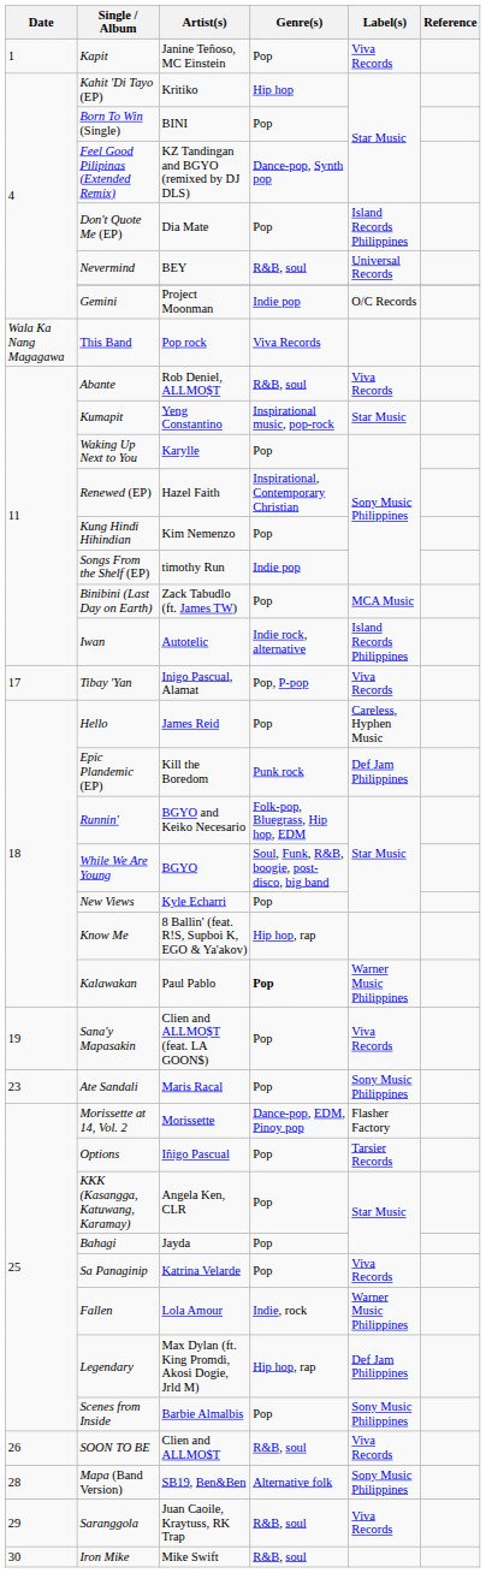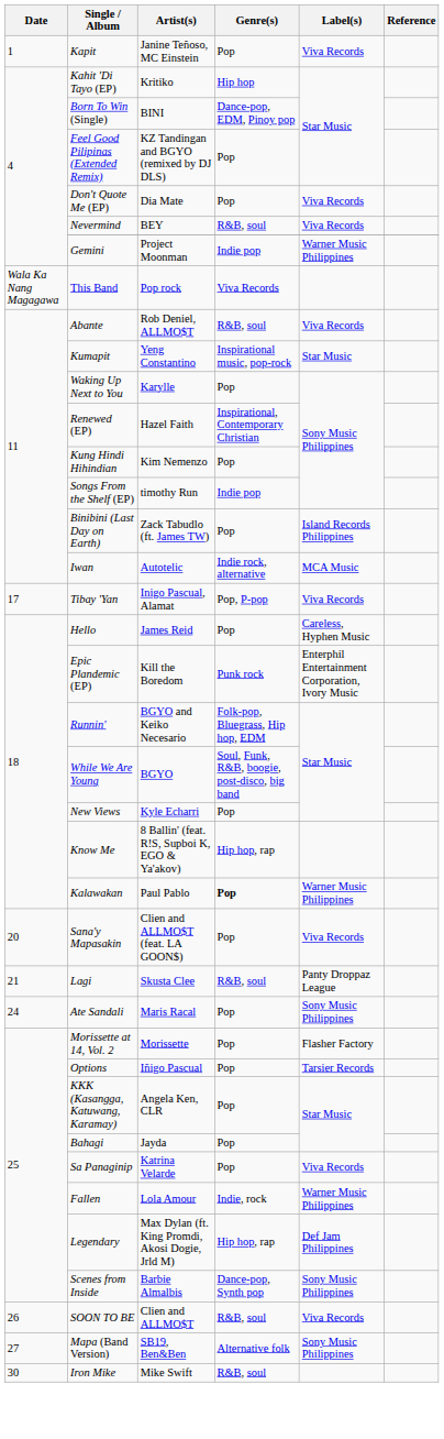 <table class="wikitable">
 <tr>
 <th>Date</th>
 <th>Single / Album</th>
 <th>Artist(s)</th>
 <th>Genre(s)</th>
 <th>Label(s)</th>
 <th>Reference</th>
 </tr>
 <tr>
 <td>1</td>
 <td><em>Kapit</em></td>
 <td>Janine Teñoso, MC Einstein</td>
 <td>Pop</td>
 <td><a href='#'>Viva Records</a></td>
 <td></td>
 </tr>
 <tr>
 <td rowspan="7">4</td>
 <td><em>Kahit 'Di Tayo</em> (EP)</td>
 <td>Kritiko</td>
 <td><a href='#'>Hip hop</a></td>
 <td rowspan=3><a href='#'>Star Music</a></td>
 <td></td>
 </tr>
 <tr>
 <td><em><a href='#'>Born To Win</a></em> (Single)</td>
 <td>BINI</td>
-<td>Pop</td>
+<td><a href='#'>Dance-pop</a>, <a href='#'>EDM</a>, <a href='#'>Pinoy pop</a></td>
 <td></td>
 </tr>
 <tr>
 <td><em><a href='#'>Feel Good Pilipinas (Extended Remix)</a></em></td>
 <td>KZ Tandingan and BGYO (remixed by DJ DLS)</td>
-<td><a href='#'>Dance-pop</a>, <a href='#'>Synth pop</a></td>
+<td>Pop</td>
 <td></td>
 </tr>
 <tr>
 <td><em>Don't Quote Me</em> (EP)</td>
 <td>Dia Mate</td>
 <td>Pop</td>
-<td><a href='#'>Island Records Philippines</a></td>
+<td><a href='#'>Viva Records</a></td>
 <td></td>
 </tr>
 <tr>
 <td><em>Nevermind</em></td>
 <td>BEY</td>
 <td><a href='#'>R&B</a>, <a href='#'>soul</a></td>
-<td><a href='#'>Universal Records</a></td>
+<td><a href='#'>Viva Records</a></td>
 <td></td>
 </tr>
 <tr>
 </tr>
 <tr>
 <td><em>Gemini</em></td>
 <td>Project Moonman</td>
 <td><a href='#'>Indie pop</a></td>
-<td>O/C Records</td>
+<td><a href='#'>Warner Music Philippines</a></td>
 <td></td>
 </tr>
 <tr>
 <td><em>Wala Ka Nang Magagawa</em></td>
 <td><a href='#'>This Band</a></td>
 <td><a href='#'>Pop rock</a></td>
 <td><a href='#'>Viva Records</a></td>
 <td></td>
 </tr>
 <tr>
 <td rowspan=8>11</td>
 <td><em>Abante</em></td>
 <td>Rob Deniel, <a href='#'>ALLMO$T</a></td>
 <td><a href='#'>R&B</a>, <a href='#'>soul</a></td>
 <td><a href='#'>Viva Records</a></td>
 <td></td>
 </tr>
 <tr>
 <td><em>Kumapit</em></td>
 <td><a href='#'>Yeng Constantino</a></td>
 <td><a href='#'>Inspirational music</a>, <a href='#'>pop-rock</a></td>
 <td><a href='#'>Star Music</a></td>
 <td></td>
 </tr>
 <tr>
 <td><em>Waking Up Next to You</em></td>
 <td><a href='#'>Karylle</a></td>
 <td>Pop</td>
 <td rowspan=4><a href='#'>Sony Music Philippines</a></td>
 <td></td>
 </tr>
 <tr>
 <td><em>Renewed</em> (EP)</td>
 <td>Hazel Faith</td>
 <td><a href='#'>Inspirational</a>, <a href='#'>Contemporary Christian</a></td>
 <td></td>
 </tr>
 <tr>
 <td><em>Kung Hindi Hihindian</em></td>
 <td>Kim Nemenzo</td>
 <td>Pop</td>
 <td></td>
 </tr>
 <tr>
 <td><em>Songs From the Shelf</em> (EP)</td>
 <td>timothy Run</td>
 <td><a href='#'>Indie pop</a></td>
 <td></td>
 </tr>
 <tr>
 <td><em>Binibini (Last Day on Earth)</em></td>
 <td>Zack Tabudlo (ft. <a href='#'>James TW</a>)</td>
 <td>Pop</td>
-<td><a href='#'>MCA Music</a></td>
+<td><a href='#'>Island Records Philippines</a></td>
 <td></td>
 </tr>
 <tr>
 <td><em>Iwan</em></td>
 <td><a href='#'>Autotelic</a></td>
 <td><a href='#'>Indie rock</a>, <a href='#'>alternative</a></td>
-<td><a href='#'>Island Records Philippines</a></td>
+<td><a href='#'>MCA Music</a></td>
 <td></td>
 </tr>
 <tr>
 <td>17</td>
 <td><em>Tibay 'Yan</em></td>
 <td><a href='#'>Inigo Pascual</a>, Alamat</td>
 <td>Pop, <a href='#'>P-pop</a></td>
 <td><a href='#'>Viva Records</a></td>
 <td></td>
 </tr>
 <tr>
 <td rowspan="7">18</td>
 <td><em>Hello</em></td>
 <td><a href='#'>James Reid</a></td>
 <td>Pop</td>
 <td><a href='#'>Careless</a>, Hyphen Music</td>
 <td></td>
 </tr>
 <tr>
 <td><em>Epic Plandemic</em> (EP)</td>
 <td>Kill the Boredom</td>
 <td><a href='#'>Punk rock</a></td>
-<td><a href='#'>Def Jam Philippines</a></td>
+<td>Enterphil Entertainment Corporation, Ivory Music</td>
 <td></td>
 </tr>
 <tr>
 <td><em><a href='#'>Runnin'</a></em></td>
 <td><a href='#'>BGYO</a> and Keiko Necesario</td>
 <td><a href='#'>Folk-pop</a>, <a href='#'>Bluegrass</a>, <a href='#'>Hip hop</a>, <a href='#'>EDM</a></td>
 <td rowspan="3"><a href='#'>Star Music</a></td>
 <td></td>
 </tr>
 <tr>
 <td><em><a href='#'>While We Are Young</a></em></td>
 <td><a href='#'>BGYO</a></td>
 <td><a href='#'>Soul</a>, <a href='#'>Funk</a>, <a href='#'>R&B</a>, <a href='#'>boogie</a>, <a href='#'>post-disco</a>, <a href='#'>big band</a></td>
 <td></td>
 </tr>
 <tr>
 <td><em>New Views</em></td>
 <td><a href='#'>Kyle Echarri</a></td>
 <td>Pop</td>
 <td></td>
 </tr>
 <tr>
 <td><em>Know Me</em></td>
 <td>8 Ballin' (feat. R!S, Supboi K, EGO & Ya'akov)</td>
 <td><a href='#'>Hip hop</a>, rap</td>
 <td></td>
 <td></td>
 </tr>
 <tr>
 <td><em>Kalawakan</em></td>
 <td>Paul Pablo</td>
 <td><strong>Pop</strong></td>
 <td><a href='#'>Warner Music Philippines</a></td>
 <td></td>
 </tr>
 <tr>
-<td>19</td>
+<td>20</td>
 <td><em>Sana'y Mapasakin</em></td>
 <td>Clien and <a href='#'>ALLMO$T</a> (feat. LA GOON$)</td>
 <td>Pop</td>
 <td><a href='#'>Viva Records</a></td>
 <td></td>
 </tr>
 <tr>
-<td>23</td>
+<td>21</td>
+<td><em>Lagi</em></td>
+<td><a href='#'>Skusta Clee</a></td>
+<td><a href='#'>R&B</a>, <a href='#'>soul</a></td>
+<td>Panty Droppaz League</td>
+<td></td>
+</tr>
+<tr>
+<td>24</td>
 <td><em>Ate Sandali</em></td>
 <td><a href='#'>Maris Racal</a></td>
 <td>Pop</td>
 <td><a href='#'>Sony Music Philippines</a></td>
 <td></td>
 </tr>
 <tr>
 <td rowspan=8>25</td>
 <td><em>Morissette at 14, Vol. 2</em></td>
 <td><a href='#'>Morissette</a></td>
-<td><a href='#'>Dance-pop</a>, <a href='#'>EDM</a>, <a href='#'>Pinoy pop</a></td>
+<td>Pop</td>
 <td>Flasher Factory</td>
 <td></td>
 </tr>
 <tr>
 <td><em>Options</em></td>
 <td><a href='#'>Iñigo Pascual</a></td>
 <td>Pop</td>
 <td><a href='#'>Tarsier Records</a></td>
 <td></td>
 </tr>
 <tr>
 <td><em>KKK (Kasangga, Katuwang, Karamay)</em></td>
 <td>Angela Ken, CLR</td>
 <td>Pop</td>
 <td rowspan=2><a href='#'>Star Music</a></td>
 <td></td>
 </tr>
 <tr>
 <td><em>Bahagi</em></td>
 <td>Jayda</td>
 <td>Pop</td>
 <td></td>
 </tr>
 <tr>
 <td><em>Sa Panaginip</em></td>
 <td><a href='#'>Katrina Velarde</a></td>
 <td>Pop</td>
 <td><a href='#'>Viva Records</a></td>
 <td></td>
 </tr>
 <tr>
 <td><em>Fallen</em></td>
 <td><a href='#'>Lola Amour</a></td>
 <td><a href='#'>Indie</a>, rock</td>
 <td><a href='#'>Warner Music Philippines</a></td>
 <td></td>
 </tr>
 <tr>
 <td><em>Legendary</em></td>
 <td>Max Dylan (ft. King Promdi, Akosi Dogie, Jrld M)</td>
 <td><a href='#'>Hip hop</a>, rap</td>
 <td><a href='#'>Def Jam Philippines</a></td>
 <td></td>
 </tr>
 <tr>
 <td><em>Scenes from Inside</em></td>
 <td><a href='#'>Barbie Almalbis</a></td>
-<td>Pop</td>
+<td><a href='#'>Dance-pop</a>, <a href='#'>Synth pop</a></td>
 <td><a href='#'>Sony Music Philippines</a></td>
 <td></td>
 </tr>
 <tr>
 <td>26</td>
 <td><em>SOON TO BE</em></td>
 <td>Clien and <a href='#'>ALLMO$T</a></td>
 <td><a href='#'>R&B</a>, <a href='#'>soul</a></td>
 <td><a href='#'>Viva Records</a></td>
 <td></td>
 </tr>
 <tr>
-<td>28</td>
+<td>27</td>
 <td><em>Mapa</em> (Band Version)</td>
 <td><a href='#'>SB19</a>, <a href='#'>Ben&Ben</a></td>
 <td><a href='#'>Alternative folk</a></td>
 <td><a href='#'>Sony Music Philippines</a></td>
-<td></td>
-</tr>
-<tr>
-<td>29</td>
-<td><em>Saranggola</em></td>
-<td>Juan Caoile, Kraytuss, RK Trap</td>
-<td><a href='#'>R&B</a>, <a href='#'>soul</a></td>
-<td><a href='#'>Viva Records</a></td>
 <td></td>
 </tr>
 <tr>
 <td>30</td>
 <td><em>Iron Mike</em></td>
 <td>Mike Swift</td>
 <td><a href='#'>R&B</a>, <a href='#'>soul</a></td>
 <td></td>
 <td></td>
 </tr>
 </table>
